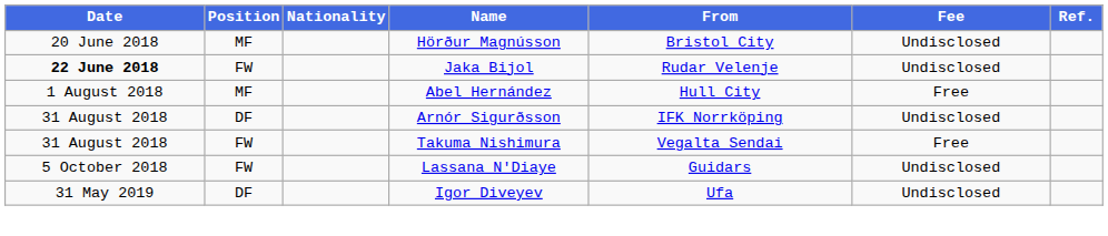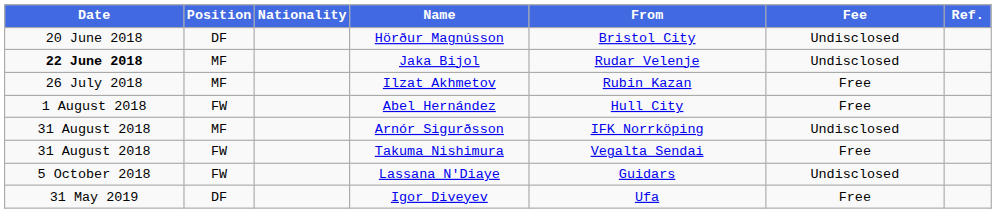 <table class="wikitable"  style="text-align:center; font-size:90%; ">
 <tr>
 <th style="background:#4169E1; color:white; width:150px;">Date</th>
 <th style="background:#4169E1; color:white; width:55px;">Position</th>
 <th style="background:#4169E1; color:white; width:505x;">Nationality</th>
 <th style="background:#4169E1; color:white; width:150px;">Name</th>
 <th style="background:#4169E1; color:white; width:200px;">From</th>
 <th style="background:#4169E1; color:white; width:150px;">Fee</th>
 <th style="background:#4169E1; color:white; width:35px;">Ref.</th>
 </tr>
 <tr>
 <td>20 June 2018</td>
-<td>MF</td>
+<td>DF</td>
 <td></td>
 <td><a href='#'>Hörður Magnússon</a></td>
 <td><a href='#'>Bristol City</a></td>
 <td>Undisclosed</td>
 <td></td>
 </tr>
 <tr>
 <td><strong>22 June 2018</strong></td>
-<td>FW</td>
+<td>MF</td>
 <td></td>
 <td><a href='#'>Jaka Bijol</a></td>
 <td><a href='#'>Rudar Velenje</a></td>
 <td>Undisclosed</td>
 <td></td>
 </tr>
 <tr>
+<td>26 July 2018</td>
+<td>MF</td>
+<td></td>
+<td><a href='#'>Ilzat Akhmetov</a></td>
+<td><a href='#'>Rubin Kazan</a></td>
+<td>Free</td>
+<td></td>
+</tr>
+<tr>
 <td>1 August 2018</td>
-<td>MF</td>
+<td>FW</td>
 <td></td>
 <td><a href='#'>Abel Hernández</a></td>
 <td><a href='#'>Hull City</a></td>
 <td>Free</td>
 <td></td>
 </tr>
 <tr>
 <td>31 August 2018</td>
-<td>DF</td>
+<td>MF</td>
 <td></td>
 <td><a href='#'>Arnór Sigurðsson</a></td>
 <td><a href='#'>IFK Norrköping</a></td>
 <td>Undisclosed</td>
 <td></td>
 </tr>
 <tr>
 <td>31 August 2018</td>
 <td>FW</td>
 <td></td>
 <td><a href='#'>Takuma Nishimura</a></td>
 <td><a href='#'>Vegalta Sendai</a></td>
 <td>Free</td>
 <td></td>
 </tr>
 <tr>
 <td>5 October 2018</td>
 <td>FW</td>
 <td></td>
 <td><a href='#'>Lassana N'Diaye</a></td>
 <td><a href='#'>Guidars</a></td>
 <td>Undisclosed</td>
 <td></td>
 </tr>
 <tr>
 <td>31 May 2019</td>
 <td>DF</td>
 <td></td>
 <td><a href='#'>Igor Diveyev</a></td>
 <td><a href='#'>Ufa</a></td>
-<td>Undisclosed</td>
+<td>Free</td>
 <td></td>
 </tr>
 </table>
